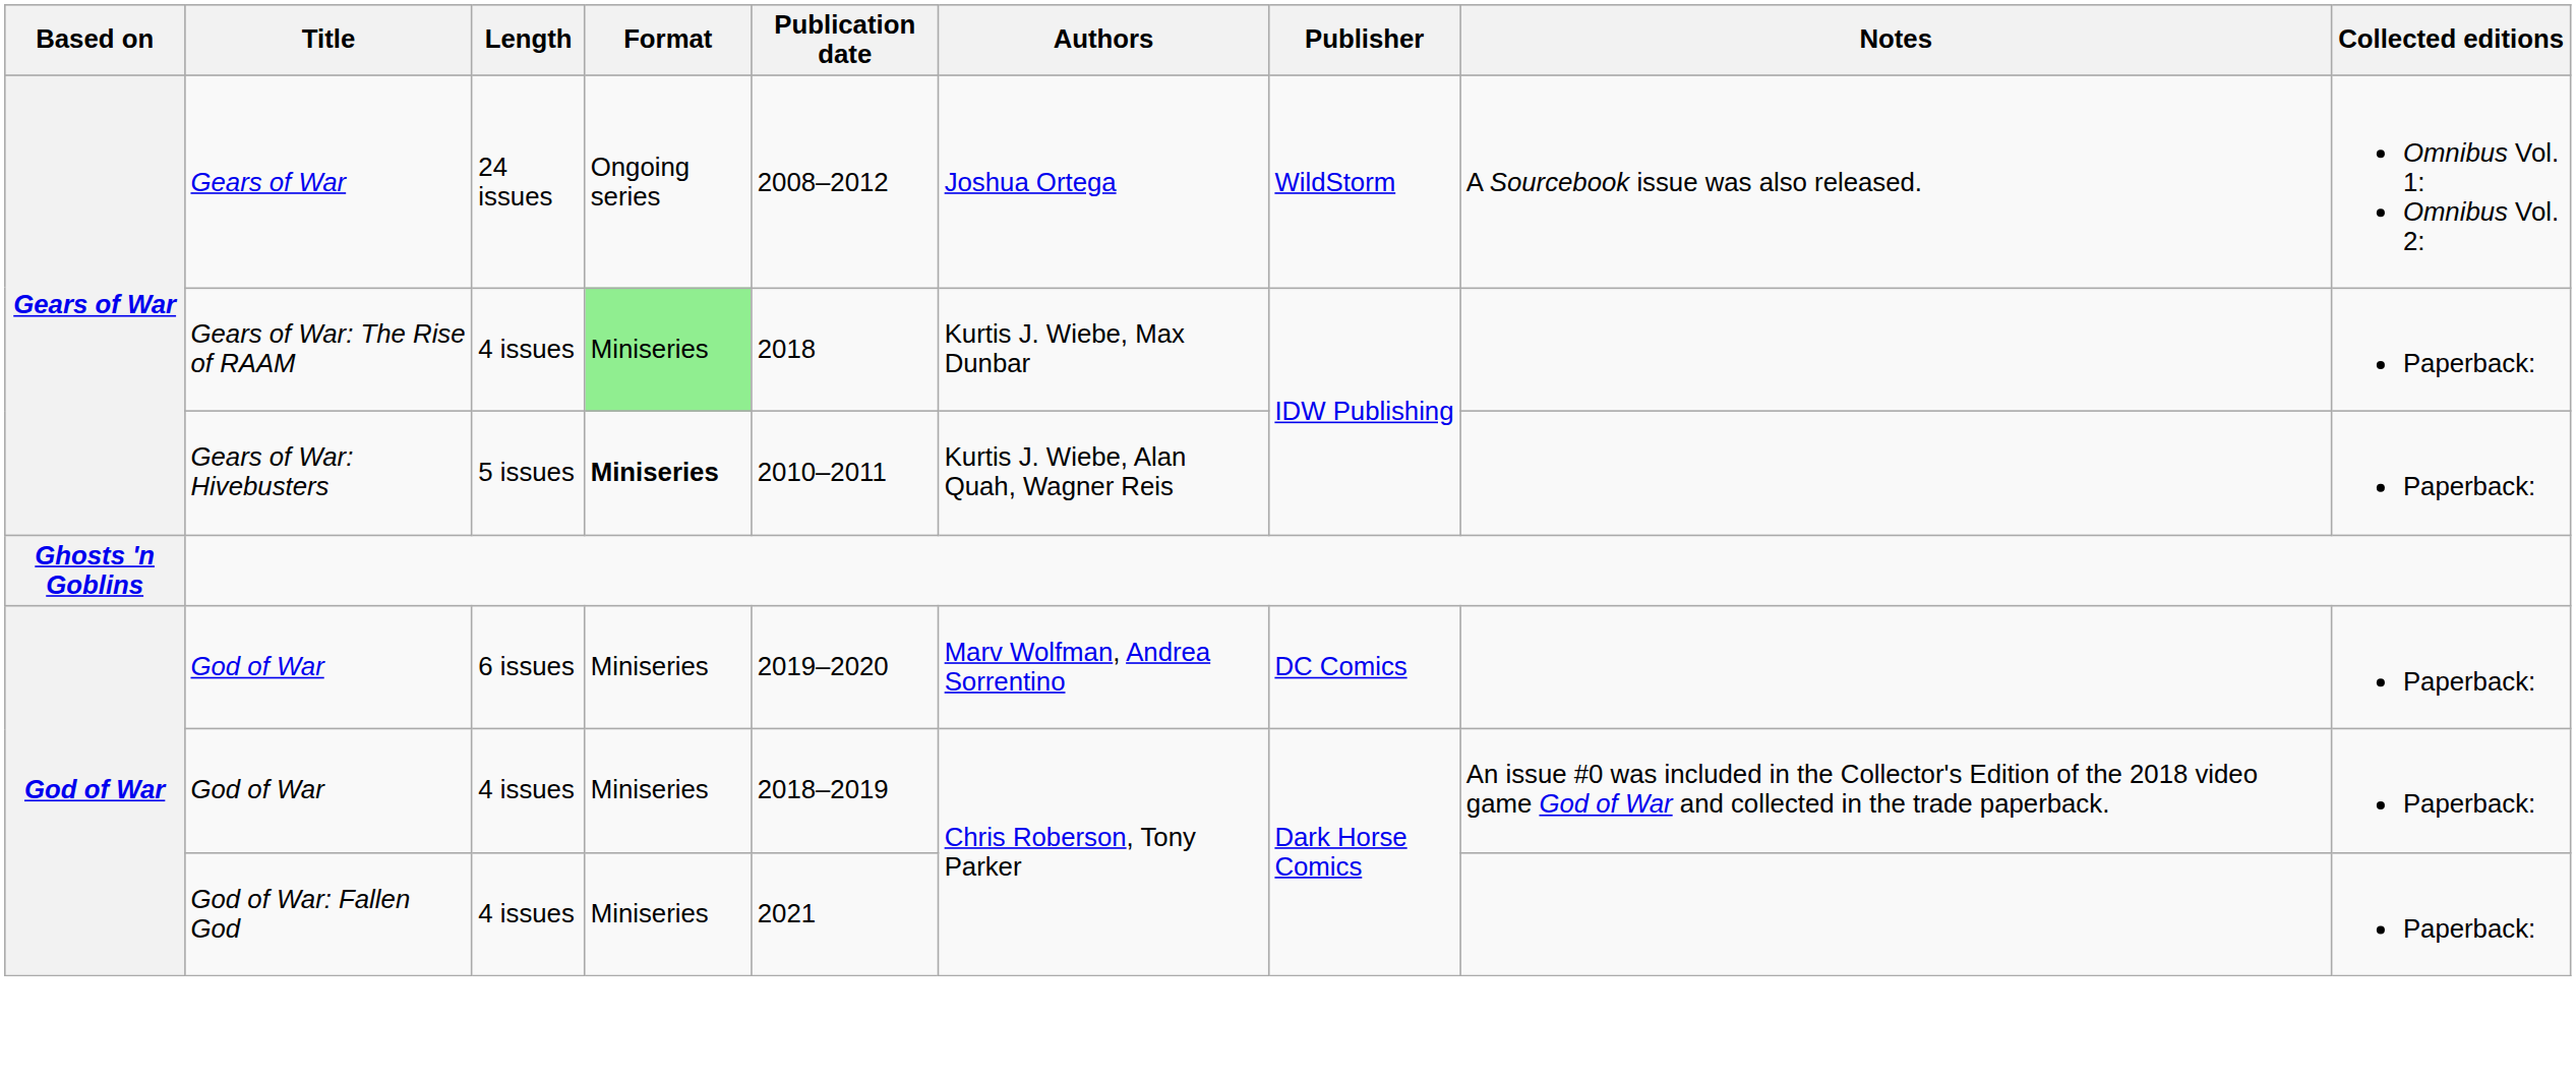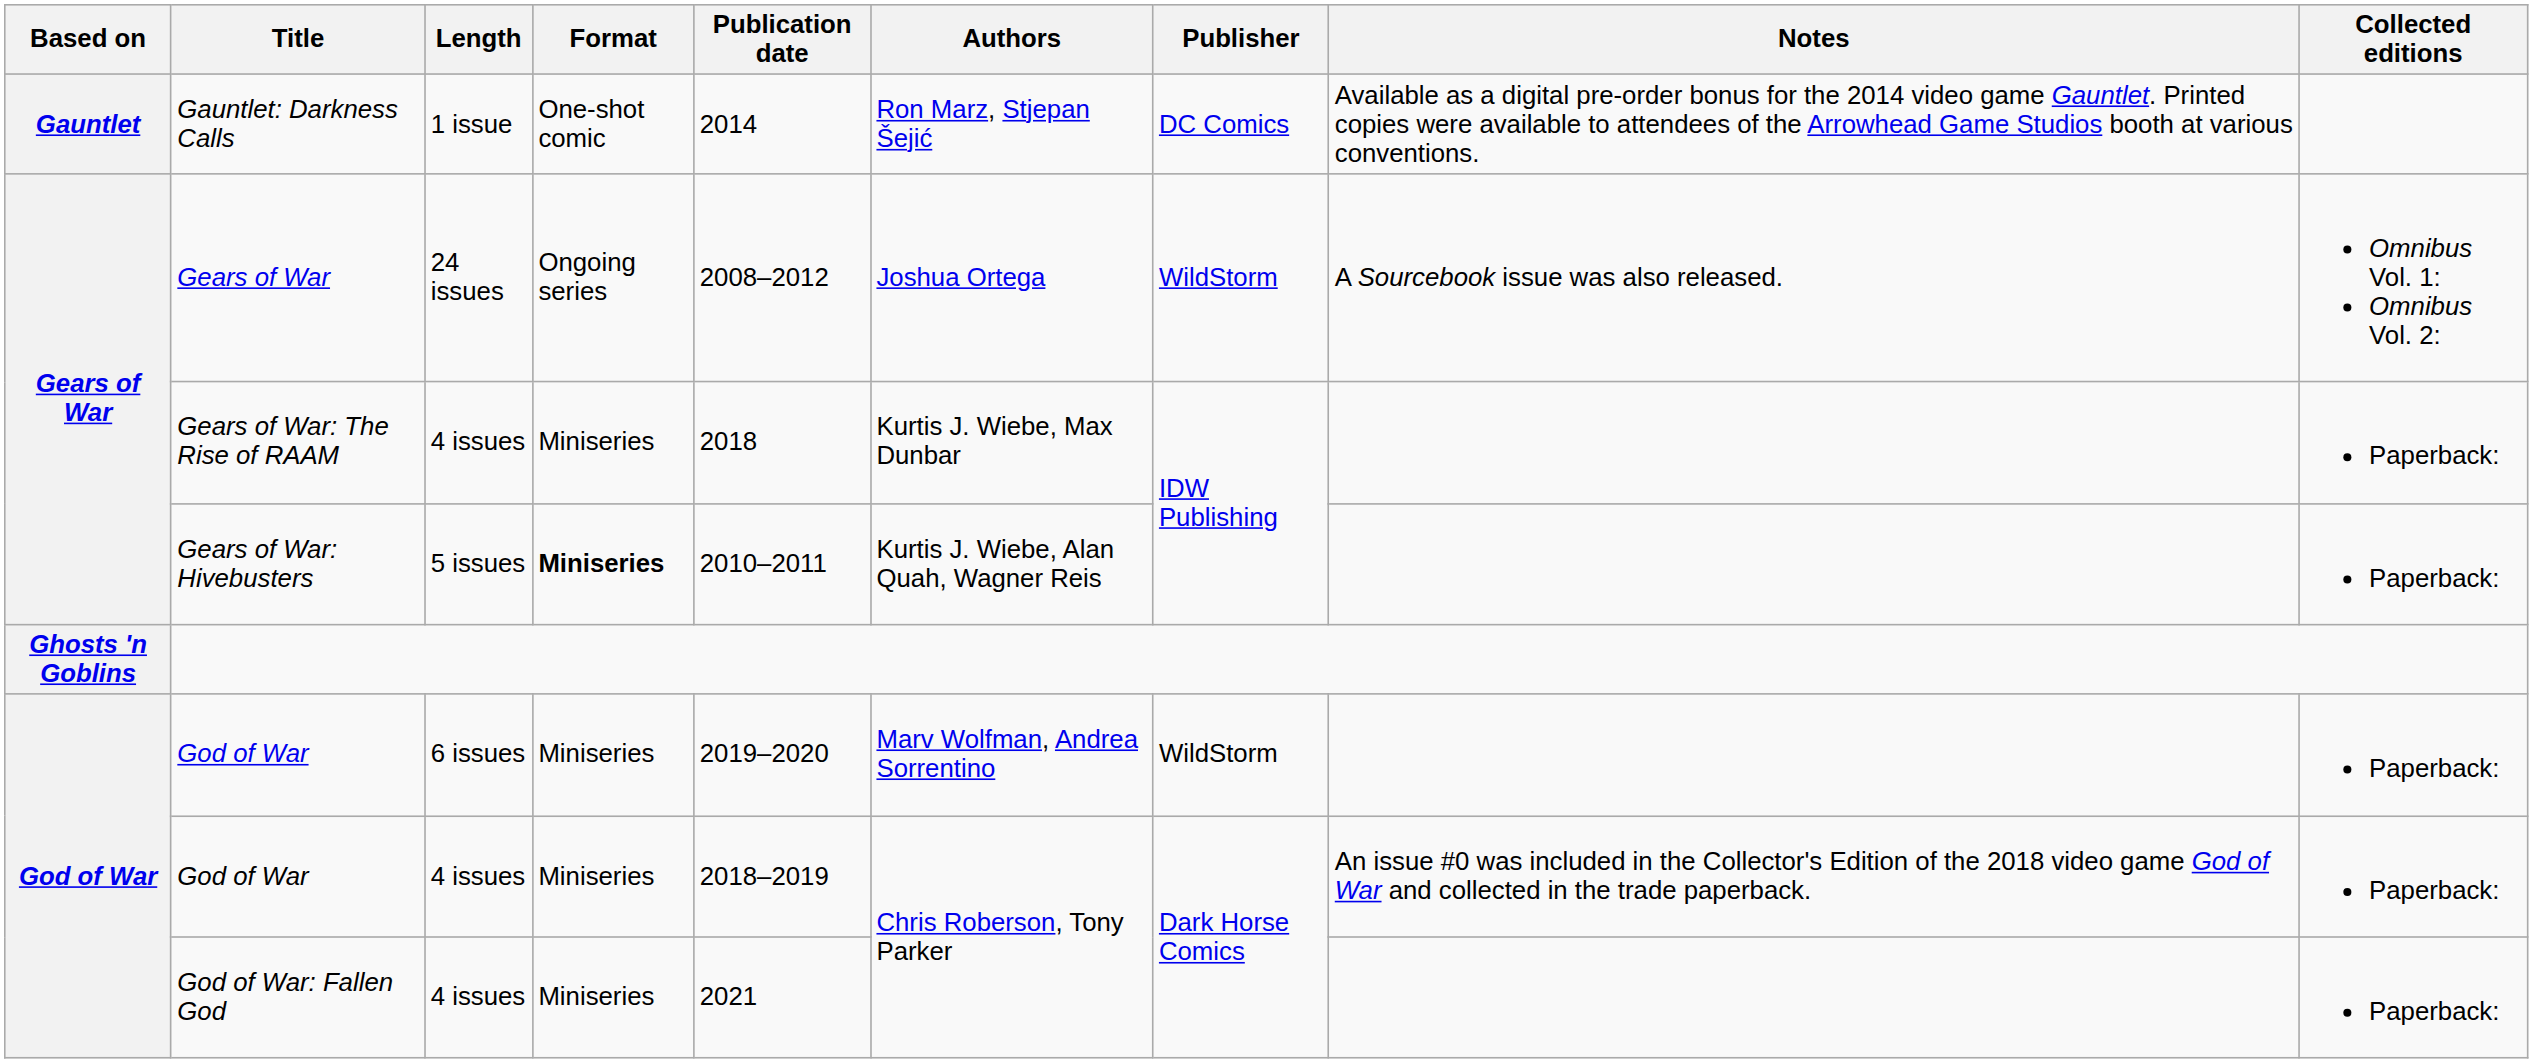 <table class="wikitable mw-collapsible">
 <tr>
 <th>Based on</th>
 <th>Title</th>
 <th>Length</th>
 <th>Format</th>
 <th>Publication date</th>
 <th>Authors</th>
 <th>Publisher</th>
 <th>Notes</th>
 <th>Collected editions</th>
+</tr>
+<tr>
+<th><em><a href='#'>Gauntlet</a></em></th>
+<td><em>Gauntlet: Darkness Calls</em></td>
+<td>1 issue</td>
+<td>One-shot comic</td>
+<td>2014</td>
+<td><a href='#'>Ron Marz</a>,  <a href='#'>Stjepan Šejić</a></td>
+<td><a href='#'>DC Comics</a></td>
+<td>Available as a digital pre-order bonus for the 2014 video game <em><a href='#'>Gauntlet</a></em>. Printed copies were available to attendees of the <a href='#'>Arrowhead Game Studios</a> booth at various conventions.</td>
+<td></td>
 </tr>
 <tr>
 <th rowspan="3"><em><a href='#'>Gears of War</a></em></th>
 <td><em><a href='#'>Gears of War</a></em></td>
 <td>24 issues</td>
 <td>Ongoing series</td>
 <td>2008–2012</td>
 <td><a href='#'>Joshua Ortega</a></td>
 <td><a href='#'>WildStorm</a></td>
 <td>A <em>Sourcebook</em> issue was also released.</td>
 <td><br><ul><li><em>Omnibus</em> Vol. 1: </li><li><em>Omnibus</em> Vol. 2: </li></ul></td>
 </tr>
 <tr>
 <td><em>Gears of War: The Rise of RAAM</em></td>
 <td>4 issues</td>
-<td style="background: lightgreen;">Miniseries</td>
+<td>Miniseries</td>
 <td>2018</td>
 <td>Kurtis J. Wiebe, Max Dunbar</td>
 <td rowspan="2"><a href='#'>IDW Publishing</a></td>
 <td></td>
 <td><br><ul><li>Paperback: </li></ul></td>
 </tr>
 <tr>
 <td><em>Gears of War: Hivebusters</em></td>
 <td>5 issues</td>
 <td><strong>Miniseries</strong></td>
 <td>2010–2011</td>
 <td>Kurtis J. Wiebe, Alan Quah, Wagner Reis</td>
 <td></td>
 <td><br><ul><li>Paperback: </li></ul></td>
 </tr>
 <tr>
 <th><em><a href='#'>Ghosts 'n Goblins</a></em></th>
 <td colspan="8"></td>
 </tr>
 <tr>
 <th rowspan="3"><em><a href='#'>God of War</a></em></th>
 <td><em><a href='#'>God of War</a></em></td>
 <td>6 issues</td>
 <td>Miniseries</td>
 <td>2019–2020</td>
 <td><a href='#'>Marv Wolfman</a>, <a href='#'>Andrea Sorrentino</a></td>
-<td><a href='#'>DC Comics</a></td>
+<td>WildStorm</td>
 <td></td>
 <td><br><ul><li>Paperback: </li></ul></td>
 </tr>
 <tr>
 <td><em>God of War</em></td>
 <td>4 issues</td>
 <td>Miniseries</td>
 <td>2018–2019</td>
 <td rowspan="2"><a href='#'>Chris Roberson</a>, Tony Parker</td>
 <td rowspan="2"><a href='#'>Dark Horse Comics</a></td>
 <td>An issue #0 was included in the Collector's Edition of the 2018 video game <em><a href='#'>God of War</a></em> and collected in the trade paperback.</td>
 <td><br><ul><li>Paperback: </li></ul></td>
 </tr>
 <tr>
 <td><em>God of War: Fallen God</em></td>
 <td>4 issues</td>
 <td>Miniseries</td>
 <td>2021</td>
 <td></td>
 <td><br><ul><li>Paperback: </li></ul></td>
 </tr>
 </table>
